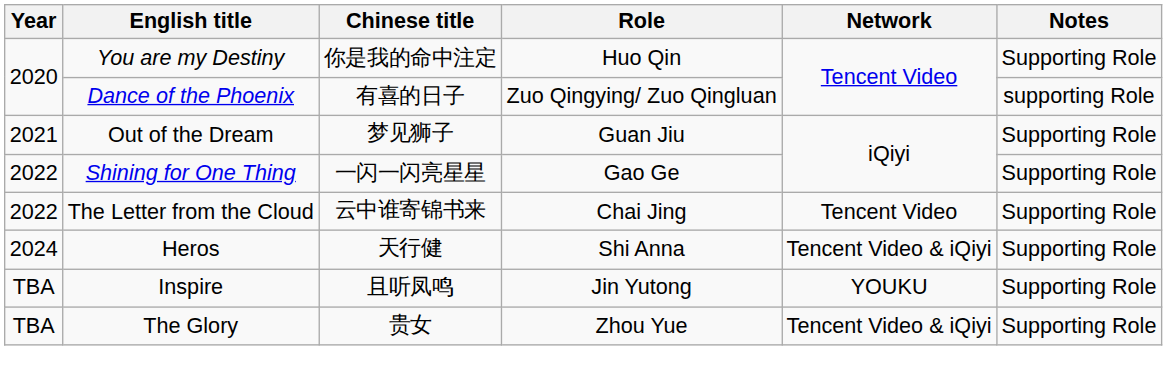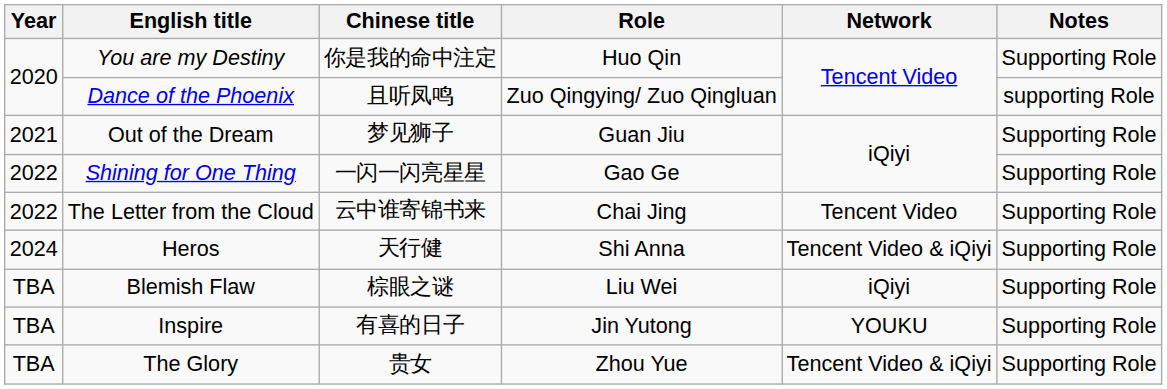 <table class=wikitable style=text-align:center>
 <tr>
 <th>Year</th>
 <th>English title</th>
 <th>Chinese title</th>
 <th>Role</th>
 <th>Network</th>
 <th>Notes</th>
 </tr>
 <tr>
 <td rowspan="2">2020</td>
 <td><em>You are my Destiny</em></td>
 <td>你是我的命中注定</td>
 <td>Huo Qin</td>
 <td rowspan="2"><a href='#'>Tencent Video</a></td>
 <td>Supporting Role</td>
 </tr>
 <tr>
 <td><em><a href='#'>Dance of the Phoenix</a></em></td>
-<td>有喜的日子</td>
+<td>且听凤鸣</td>
 <td>Zuo Qingying/ Zuo Qingluan</td>
 <td>supporting Role</td>
 </tr>
 <tr>
 <td>2021</td>
 <td>Out of the Dream</td>
 <td>梦见狮子</td>
 <td>Guan Jiu</td>
 <td rowspan="2">iQiyi</td>
 <td>Supporting Role</td>
 </tr>
 <tr>
 <td>2022</td>
 <td><em><a href='#'>Shining for One Thing</a></td>
 <td>一闪一闪亮星星</td>
 <td>Gao Ge</td>
 <td>Supporting Role</td>
 </tr>
 <tr>
 <td>2022</td>
 <td>The Letter from the Cloud</td>
 <td>云中谁寄锦书来</td>
 <td>Chai Jing</td>
 <td>Tencent Video</td>
 <td>Supporting Role</td>
 </tr>
 <tr>
 <td>2024</td>
 <td>Heros</td>
 <td>天行健</td>
 <td>Shi Anna</td>
 <td>Tencent Video & iQiyi</td>
 <td>Supporting Role</td>
 </tr>
 <tr>
 <td>TBA</td>
+<td>Blemish Flaw</td>
+<td>棕眼之谜</td>
+<td>Liu Wei</td>
+<td>iQiyi</td>
+<td>Supporting Role</td>
+</tr>
+<tr>
+<td>TBA</td>
 <td>Inspire</td>
-<td>且听凤鸣</td>
+<td>有喜的日子</td>
 <td>Jin Yutong</td>
 <td>YOUKU</td>
 <td>Supporting Role</td>
 </tr>
 <tr>
 <td>TBA</td>
 <td>The Glory</td>
 <td>贵女</td>
 <td>Zhou Yue</td>
 <td>Tencent Video & iQiyi</td>
 <td>Supporting Role</td>
 </tr>
 </table>
